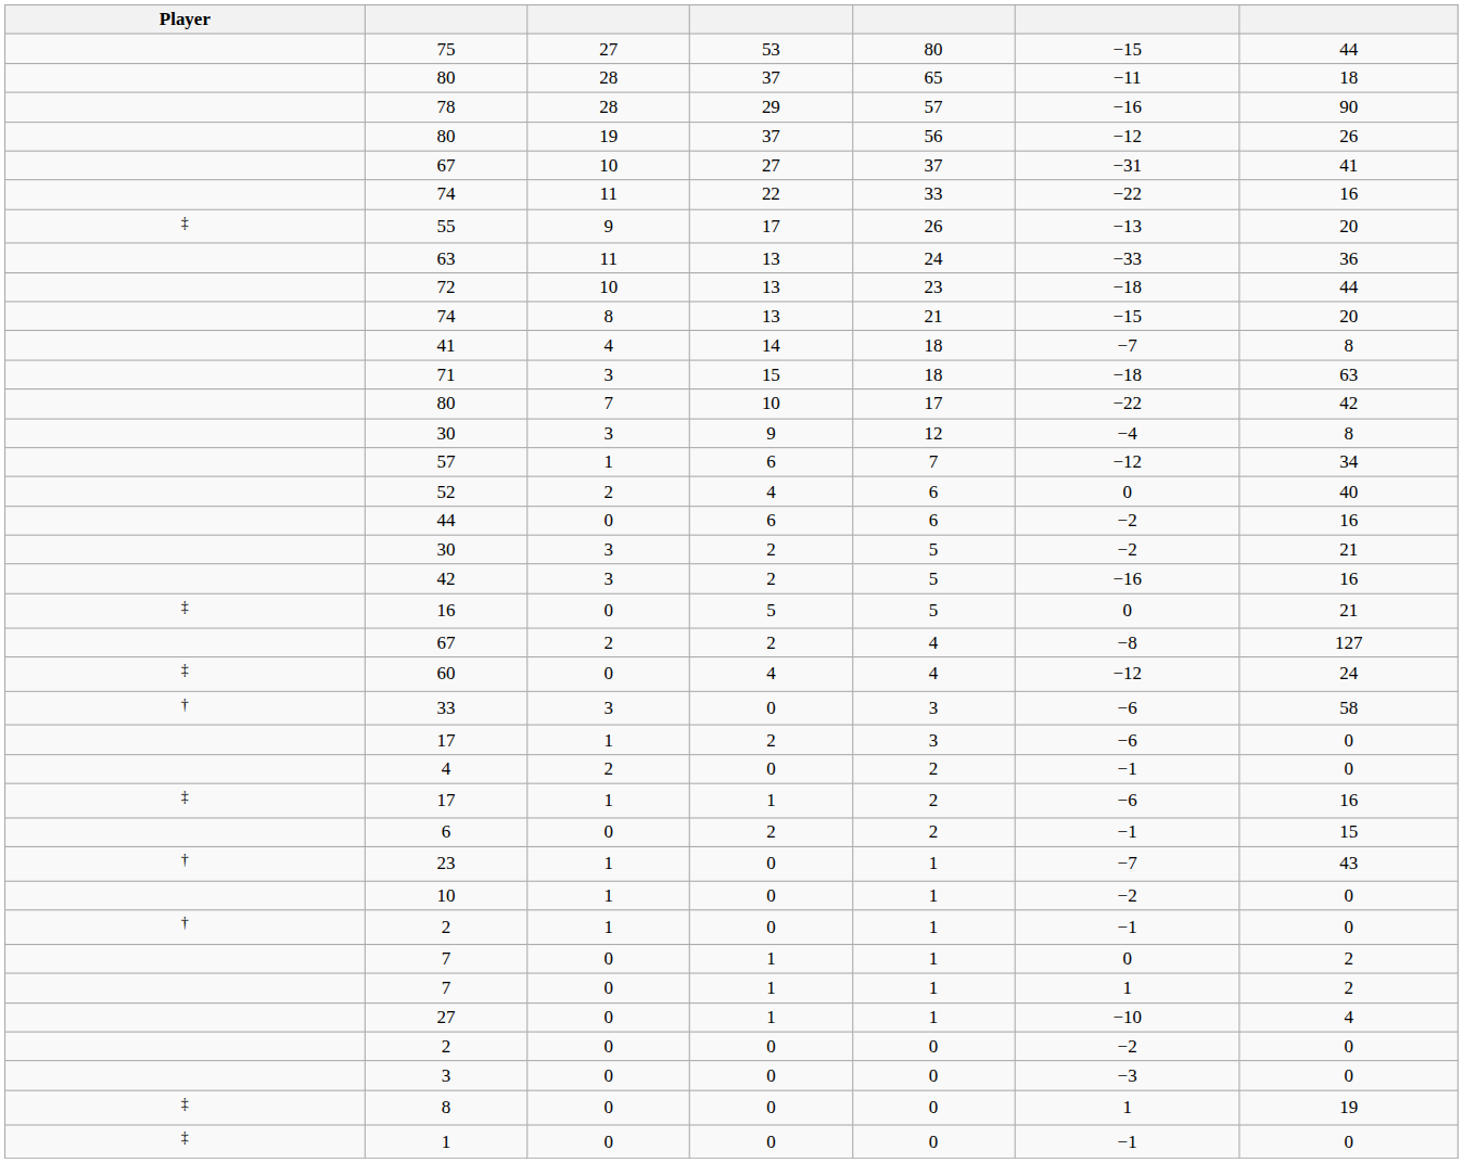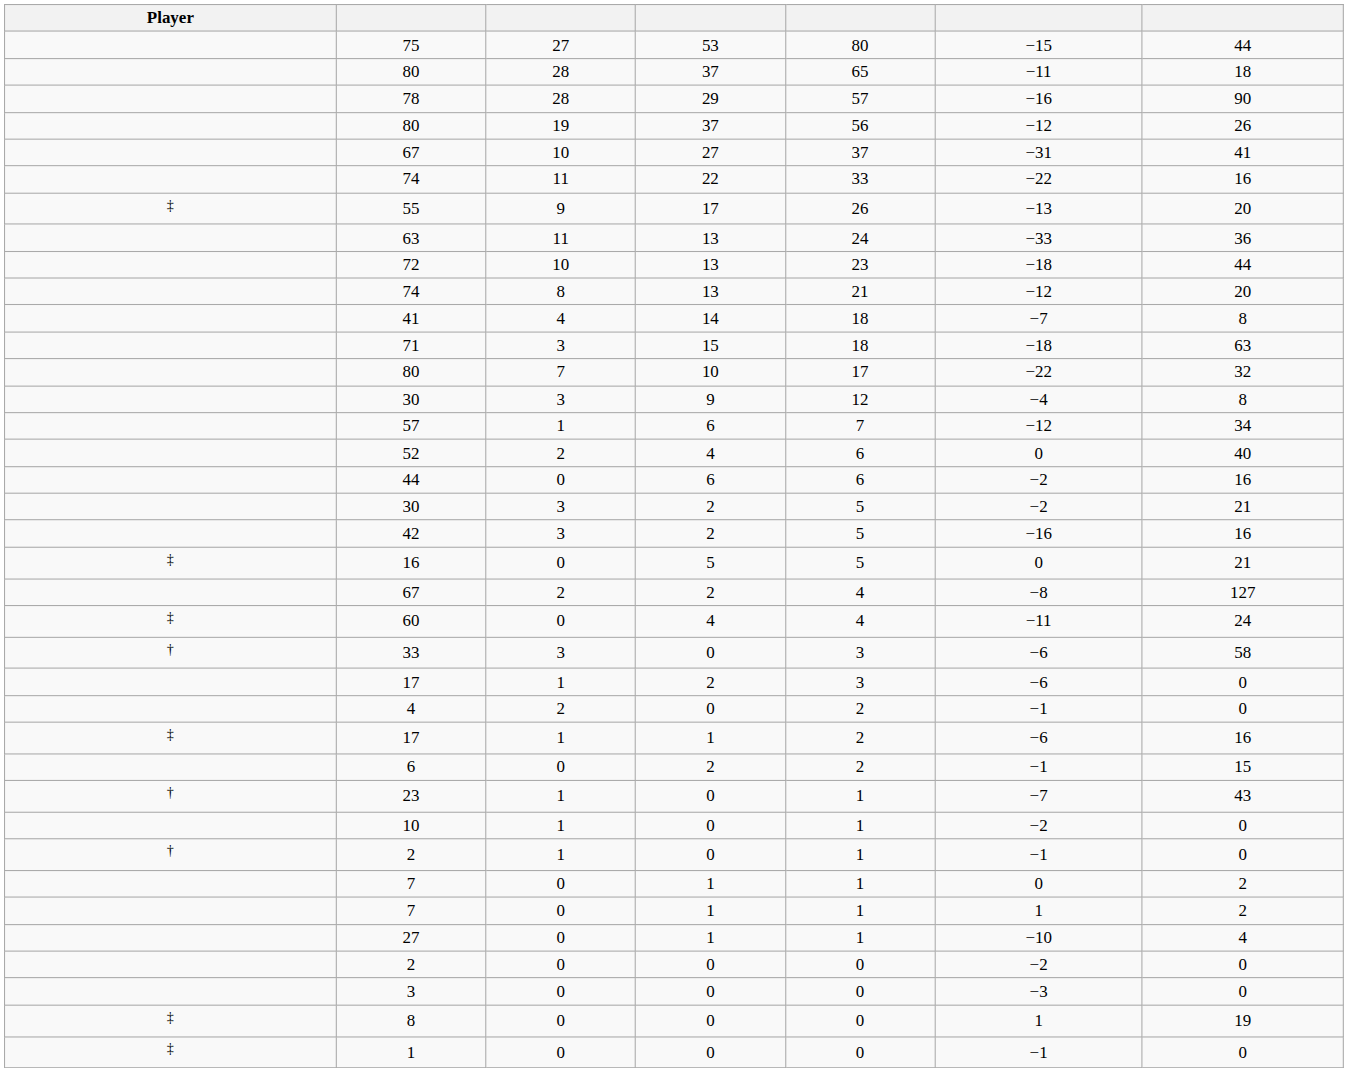 <table class="wikitable sortable" style="width:100%;">
 <tr align=center>
 <th>Player</th>
 <th></th>
 <th></th>
 <th></th>
 <th></th>
 <th data-sort-type="number"></th>
 <th></th>
 </tr>
 <tr align=center>
 <td></td>
 <td>75</td>
 <td>27</td>
 <td>53</td>
 <td>80</td>
 <td>−15</td>
 <td>44</td>
 </tr>
 <tr align=center>
 <td></td>
 <td>80</td>
 <td>28</td>
 <td>37</td>
 <td>65</td>
 <td>−11</td>
 <td>18</td>
 </tr>
 <tr align=center>
 <td></td>
 <td>78</td>
 <td>28</td>
 <td>29</td>
 <td>57</td>
 <td>−16</td>
 <td>90</td>
 </tr>
 <tr align=center>
 <td></td>
 <td>80</td>
 <td>19</td>
 <td>37</td>
 <td>56</td>
 <td>−12</td>
 <td>26</td>
 </tr>
 <tr align=center>
 <td></td>
 <td>67</td>
 <td>10</td>
 <td>27</td>
 <td>37</td>
 <td>−31</td>
 <td>41</td>
 </tr>
 <tr align=center>
 <td></td>
 <td>74</td>
 <td>11</td>
 <td>22</td>
 <td>33</td>
 <td>−22</td>
 <td>16</td>
 </tr>
 <tr align=center>
 <td><sup>‡</sup></td>
 <td>55</td>
 <td>9</td>
 <td>17</td>
 <td>26</td>
 <td>−13</td>
 <td>20</td>
 </tr>
 <tr align=center>
 <td></td>
 <td>63</td>
 <td>11</td>
 <td>13</td>
 <td>24</td>
 <td>−33</td>
 <td>36</td>
 </tr>
 <tr align=center>
 <td></td>
 <td>72</td>
 <td>10</td>
 <td>13</td>
 <td>23</td>
 <td>−18</td>
 <td>44</td>
 </tr>
 <tr align=center>
 <td></td>
 <td>74</td>
 <td>8</td>
 <td>13</td>
 <td>21</td>
-<td>−15</td>
+<td>−12</td>
 <td>20</td>
 </tr>
 <tr align=center>
 <td></td>
 <td>41</td>
 <td>4</td>
 <td>14</td>
 <td>18</td>
 <td>−7</td>
 <td>8</td>
 </tr>
 <tr align=center>
 <td></td>
 <td>71</td>
 <td>3</td>
 <td>15</td>
 <td>18</td>
 <td>−18</td>
 <td>63</td>
 </tr>
 <tr align=center>
 <td></td>
 <td>80</td>
 <td>7</td>
 <td>10</td>
 <td>17</td>
 <td>−22</td>
-<td>42</td>
+<td>32</td>
 </tr>
 <tr align=center>
 <td></td>
 <td>30</td>
 <td>3</td>
 <td>9</td>
 <td>12</td>
 <td>−4</td>
 <td>8</td>
 </tr>
 <tr align=center>
 <td></td>
 <td>57</td>
 <td>1</td>
 <td>6</td>
 <td>7</td>
 <td>−12</td>
 <td>34</td>
 </tr>
 <tr align=center>
 <td></td>
 <td>52</td>
 <td>2</td>
 <td>4</td>
 <td>6</td>
 <td>0</td>
 <td>40</td>
 </tr>
 <tr align=center>
 <td></td>
 <td>44</td>
 <td>0</td>
 <td>6</td>
 <td>6</td>
 <td>−2</td>
 <td>16</td>
 </tr>
 <tr align=center>
 <td></td>
 <td>30</td>
 <td>3</td>
 <td>2</td>
 <td>5</td>
 <td>−2</td>
 <td>21</td>
 </tr>
 <tr align=center>
 <td></td>
 <td>42</td>
 <td>3</td>
 <td>2</td>
 <td>5</td>
 <td>−16</td>
 <td>16</td>
 </tr>
 <tr align=center>
 <td><sup>‡</sup></td>
 <td>16</td>
 <td>0</td>
 <td>5</td>
 <td>5</td>
 <td>0</td>
 <td>21</td>
 </tr>
 <tr align=center>
 <td></td>
 <td>67</td>
 <td>2</td>
 <td>2</td>
 <td>4</td>
 <td>−8</td>
 <td>127</td>
 </tr>
 <tr align=center>
 <td><sup>‡</sup></td>
 <td>60</td>
 <td>0</td>
 <td>4</td>
 <td>4</td>
-<td>−12</td>
+<td>−11</td>
 <td>24</td>
 </tr>
 <tr align=center>
 <td><sup>†</sup></td>
 <td>33</td>
 <td>3</td>
 <td>0</td>
 <td>3</td>
 <td>−6</td>
 <td>58</td>
 </tr>
 <tr align=center>
 <td></td>
 <td>17</td>
 <td>1</td>
 <td>2</td>
 <td>3</td>
 <td>−6</td>
 <td>0</td>
 </tr>
 <tr align=center>
 <td></td>
 <td>4</td>
 <td>2</td>
 <td>0</td>
 <td>2</td>
 <td>−1</td>
 <td>0</td>
 </tr>
 <tr align=center>
 <td><sup>‡</sup></td>
 <td>17</td>
 <td>1</td>
 <td>1</td>
 <td>2</td>
 <td>−6</td>
 <td>16</td>
 </tr>
 <tr align=center>
 <td></td>
 <td>6</td>
 <td>0</td>
 <td>2</td>
 <td>2</td>
 <td>−1</td>
 <td>15</td>
 </tr>
 <tr align=center>
 <td><sup>†</sup></td>
 <td>23</td>
 <td>1</td>
 <td>0</td>
 <td>1</td>
 <td>−7</td>
 <td>43</td>
 </tr>
 <tr align=center>
 <td></td>
 <td>10</td>
 <td>1</td>
 <td>0</td>
 <td>1</td>
 <td>−2</td>
 <td>0</td>
 </tr>
 <tr align=center>
 <td><sup>†</sup></td>
 <td>2</td>
 <td>1</td>
 <td>0</td>
 <td>1</td>
 <td>−1</td>
 <td>0</td>
 </tr>
 <tr align=center>
 <td></td>
 <td>7</td>
 <td>0</td>
 <td>1</td>
 <td>1</td>
 <td>0</td>
 <td>2</td>
 </tr>
 <tr align=center>
 <td></td>
 <td>7</td>
 <td>0</td>
 <td>1</td>
 <td>1</td>
 <td>1</td>
 <td>2</td>
 </tr>
 <tr align=center>
 <td></td>
 <td>27</td>
 <td>0</td>
 <td>1</td>
 <td>1</td>
 <td>−10</td>
 <td>4</td>
 </tr>
 <tr align=center>
 <td></td>
 <td>2</td>
 <td>0</td>
 <td>0</td>
 <td>0</td>
 <td>−2</td>
 <td>0</td>
 </tr>
 <tr align=center>
 <td></td>
 <td>3</td>
 <td>0</td>
 <td>0</td>
 <td>0</td>
 <td>−3</td>
 <td>0</td>
 </tr>
 <tr align=center>
 <td><sup>‡</sup></td>
 <td>8</td>
 <td>0</td>
 <td>0</td>
 <td>0</td>
 <td>1</td>
 <td>19</td>
 </tr>
 <tr align=center>
 <td><sup>‡</sup></td>
 <td>1</td>
 <td>0</td>
 <td>0</td>
 <td>0</td>
 <td>−1</td>
 <td>0</td>
 </tr>
 </table>
